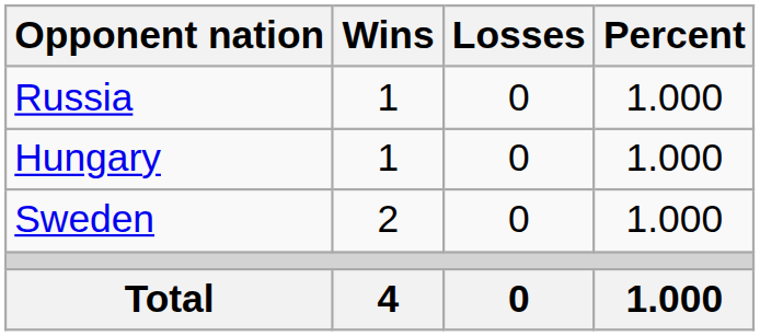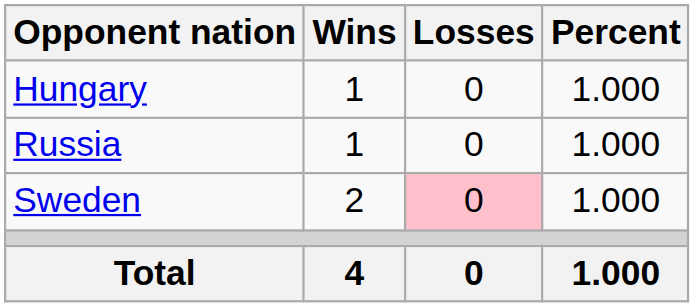 <table class=wikitable>
 <tr>
 <th>Opponent nation</th>
 <th>Wins</th>
 <th>Losses</th>
 <th>Percent</th>
 </tr>
 <tr align=center>
-<td align=left><a href='#'>Russia</a></td>
+<td align=left><a href='#'>Hungary</a></td>
 <td>1</td>
 <td>0</td>
 <td>1.000</td>
 </tr>
 <tr align=center>
-<td align=left><a href='#'>Hungary</a></td>
+<td align=left><a href='#'>Russia</a></td>
 <td>1</td>
 <td>0</td>
 <td>1.000</td>
 </tr>
 <tr align=center>
 <td align=left><a href='#'>Sweden</a></td>
 <td>2</td>
-<td>0</td>
+<td style="background: pink;">0</td>
 <td>1.000</td>
 </tr>
 <tr>
 <td colspan=4 bgcolor=lightgray></td>
 </tr>
 <tr>
 <th>Total</th>
 <th>4</th>
 <th>0</th>
 <th>1.000</th>
 </tr>
 </table>
